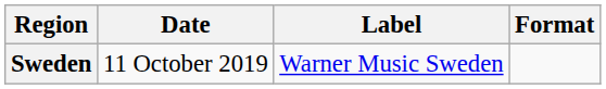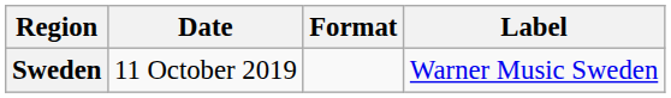 <table class="wikitable plainrowheaders">
 <tr>
 <th>Region</th>
 <th>Date</th>
+<th>Format</th>
 <th>Label</th>
-<th>Format</th>
 </tr>
 <tr>
 <th scope="row">Sweden</th>
 <td>11 October 2019</td>
+<td></td>
 <td><a href='#'>Warner Music Sweden</a></td>
-<td></td>
 </tr>
 </table>
